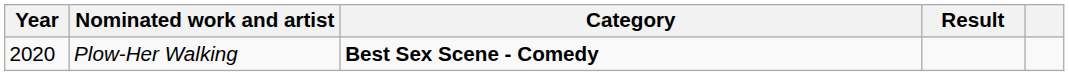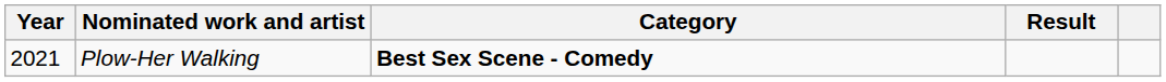 <table class="wikitable" style="width:65%;">
 <tr>
 <th width=4%>Year</th>
 <th style="width:21%;">Nominated work and artist</th>
 <th style="width:45%;">Category</th>
 <th style="width:8%;">Result</th>
 <th width=3%></th>
 </tr>
 <tr>
-<td>2020</td>
+<td>2021</td>
 <td><em>Plow-Her Walking</em></td>
 <td><strong>Best Sex Scene - Comedy</strong></td>
 <td></td>
 <td style="text-align:center;"></td>
 </tr>
 </table>
